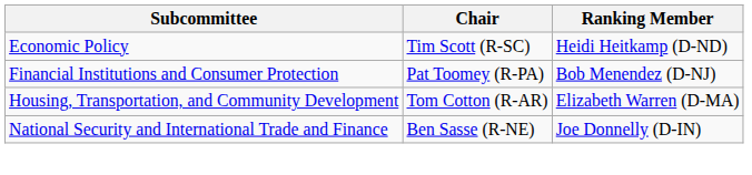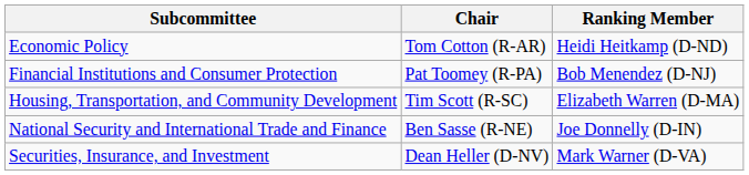 <table class="wikitable">
 <tr>
 <th>Subcommittee</th>
 <th>Chair</th>
 <th>Ranking Member</th>
 </tr>
 <tr>
 <td><a href='#'>Economic Policy</a></td>
-<td><a href='#'>Tim Scott</a> (R-SC)</td>
+<td><a href='#'>Tom Cotton</a> (R-AR)</td>
 <td><a href='#'>Heidi Heitkamp</a> (D-ND)</td>
 </tr>
 <tr>
 <td><a href='#'>Financial Institutions and Consumer Protection</a></td>
 <td><a href='#'>Pat Toomey</a> (R-PA)</td>
 <td><a href='#'>Bob Menendez</a> (D-NJ)</td>
 </tr>
 <tr>
 <td><a href='#'>Housing, Transportation, and Community Development</a></td>
-<td><a href='#'>Tom Cotton</a> (R-AR)</td>
+<td><a href='#'>Tim Scott</a> (R-SC)</td>
 <td><a href='#'>Elizabeth Warren</a> (D-MA)</td>
 </tr>
 <tr>
 <td><a href='#'>National Security and International Trade and Finance</a></td>
 <td><a href='#'>Ben Sasse</a> (R-NE)</td>
 <td><a href='#'>Joe Donnelly</a> (D-IN)</td>
 </tr>
+<tr>
+<td><a href='#'>Securities, Insurance, and Investment</a></td>
+<td><a href='#'>Dean Heller</a> (D-NV)</td>
+<td><a href='#'>Mark Warner</a> (D-VA)</td>
+</tr>
 </table>
